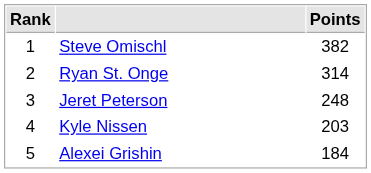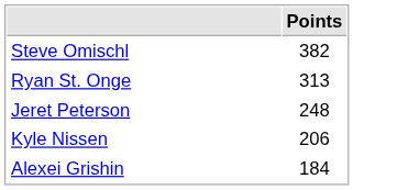 <table cellspacing="1" cellpadding="3" style="border:1px solid #AAAAAA;font-size:86%">
 <tr bgcolor="#E4E4E4">
-<th style="border-bottom:1px solid #AAAAAA" width=10>Rank</th>
 <th style="border-bottom:1px solid #AAAAAA" width=200></th>
 <th style="border-bottom:1px solid #AAAAAA" width=20>Points</th>
 </tr>
 <tr>
-<td align="center">1</td>
 <td> <a href='#'>Steve Omischl</a></td>
 <td align=center>382</td>
 </tr>
 <tr>
-<td align="center">2</td>
 <td> <a href='#'>Ryan St. Onge</a></td>
-<td align=center>314</td>
+<td align=center>313</td>
 </tr>
 <tr>
-<td align="center">3</td>
 <td> <a href='#'>Jeret Peterson</a></td>
 <td align=center>248</td>
 </tr>
 <tr>
-<td align="center">4</td>
 <td> <a href='#'>Kyle Nissen</a></td>
-<td align=center>203</td>
+<td align=center>206</td>
 </tr>
 <tr>
-<td align="center">5</td>
 <td> <a href='#'>Alexei Grishin</a></td>
 <td align=center>184</td>
 </tr>
 </table>
